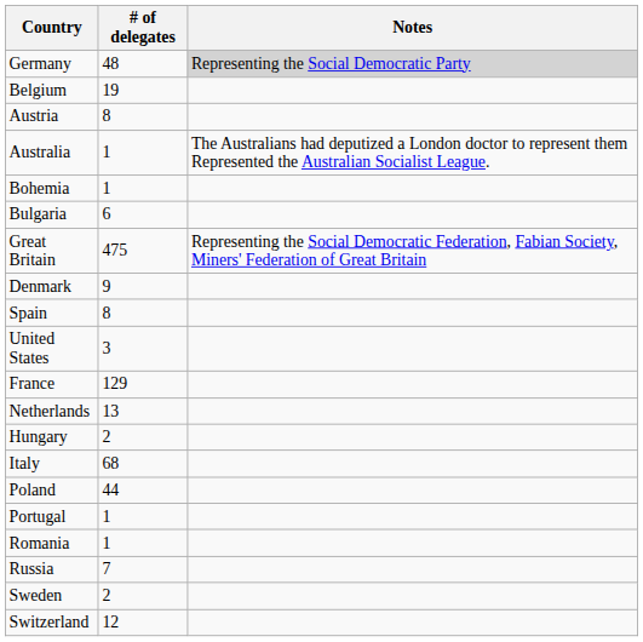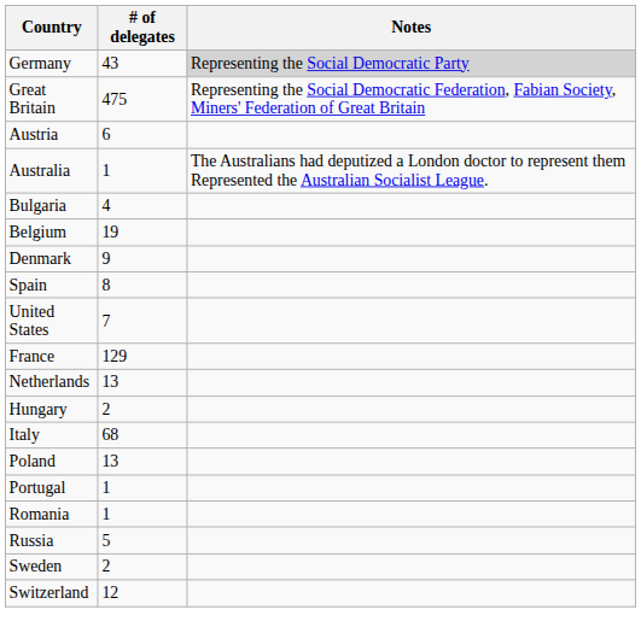 <table class="wikitable" border="1">
 <tr>
 <th>Country</th>
 <th># of delegates</th>
 <th>Notes</th>
 </tr>
 <tr>
 <td>Germany</td>
-<td>48</td>
+<td>43</td>
 <td style="background: lightgrey;">Representing the <a href='#'>Social Democratic Party</a></td>
 </tr>
 <tr>
-<td>Belgium</td>
-<td>19</td>
-<td></td>
+<td>Great Britain</td>
+<td>475</td>
+<td>Representing the <a href='#'>Social Democratic Federation</a>, <a href='#'>Fabian Society</a>, <a href='#'>Miners' Federation of Great Britain</a></td>
 </tr>
 <tr>
 <td>Austria</td>
-<td>8</td>
+<td>6</td>
 <td></td>
 </tr>
 <tr>
 <td>Australia</td>
 <td>1</td>
 <td>The Australians had deputized a London doctor to represent them Represented the <a href='#'>Australian Socialist League</a>.</td>
 </tr>
 <tr>
-<td>Bohemia</td>
-<td>1</td>
+<td>Bulgaria</td>
+<td>4</td>
 <td></td>
 </tr>
 <tr>
-<td>Bulgaria</td>
-<td>6</td>
+<td>Belgium</td>
+<td>19</td>
 <td></td>
-</tr>
-<tr>
-<td>Great Britain</td>
-<td>475</td>
-<td>Representing the <a href='#'>Social Democratic Federation</a>, <a href='#'>Fabian Society</a>, <a href='#'>Miners' Federation of Great Britain</a></td>
 </tr>
 <tr>
 <td>Denmark</td>
 <td>9</td>
 <td></td>
 </tr>
 <tr>
 <td>Spain</td>
 <td>8</td>
 <td></td>
 </tr>
 <tr>
 <td>United States</td>
-<td>3</td>
+<td>7</td>
 <td></td>
 </tr>
 <tr>
 <td>France</td>
 <td>129</td>
 <td></td>
 </tr>
 <tr>
 <td>Netherlands</td>
 <td>13</td>
 <td></td>
 </tr>
 <tr>
 <td>Hungary</td>
 <td>2</td>
 <td></td>
 </tr>
 <tr>
 <td>Italy</td>
 <td>68</td>
 <td></td>
 </tr>
 <tr>
 <td>Poland</td>
-<td>44</td>
+<td>13</td>
 <td></td>
 </tr>
 <tr>
 <td>Portugal</td>
 <td>1</td>
 <td></td>
 </tr>
 <tr>
 <td>Romania</td>
 <td>1</td>
 <td></td>
 </tr>
 <tr>
 <td>Russia</td>
-<td>7</td>
+<td>5</td>
 <td></td>
 </tr>
 <tr>
 <td>Sweden</td>
 <td>2</td>
 <td></td>
 </tr>
 <tr>
 <td>Switzerland</td>
 <td>12</td>
 <td></td>
 </tr>
 </table>
